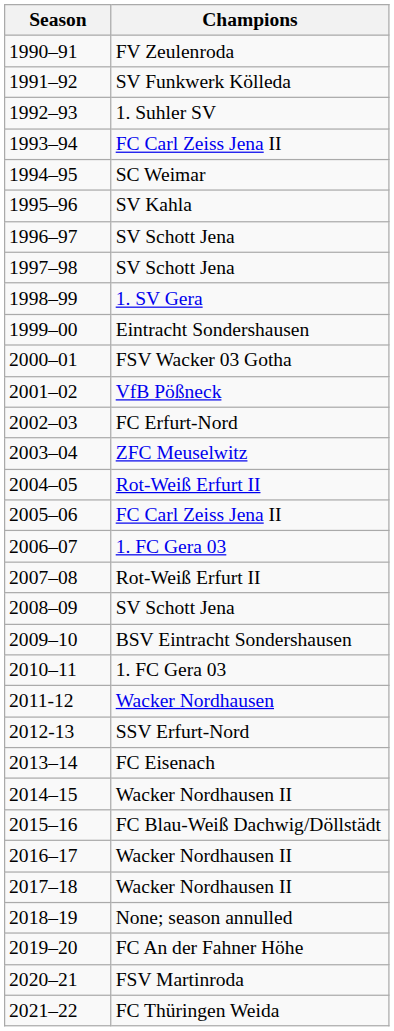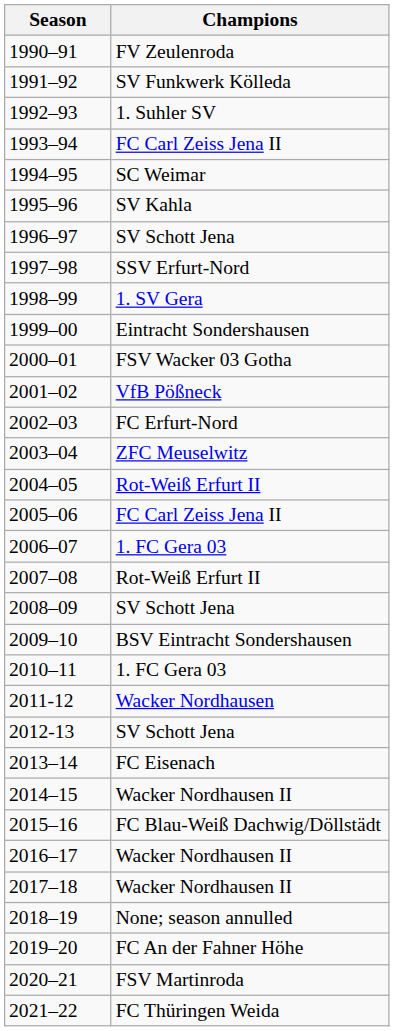 <table class="wikitable">
 <tr align="center" bgcolor="#dfdfdf">
 <th width="80">Season</th>
 <th width="220">Champions</th>
 </tr>
 <tr>
 <td>1990–91</td>
 <td>FV Zeulenroda</td>
 </tr>
 <tr>
 <td>1991–92</td>
 <td>SV Funkwerk Kölleda</td>
 </tr>
 <tr>
 <td>1992–93</td>
 <td>1. Suhler SV</td>
 </tr>
 <tr>
 <td>1993–94</td>
 <td><a href='#'>FC Carl Zeiss Jena</a> II</td>
 </tr>
 <tr>
 <td>1994–95</td>
 <td>SC Weimar</td>
 </tr>
 <tr>
 <td>1995–96</td>
 <td>SV Kahla</td>
 </tr>
 <tr>
 <td>1996–97</td>
 <td>SV Schott Jena</td>
 </tr>
 <tr>
 <td>1997–98</td>
-<td>SV Schott Jena</td>
+<td>SSV Erfurt-Nord</td>
 </tr>
 <tr>
 <td>1998–99</td>
 <td><a href='#'>1. SV Gera</a></td>
 </tr>
 <tr>
 <td>1999–00</td>
 <td>Eintracht Sondershausen</td>
 </tr>
 <tr>
 <td>2000–01</td>
 <td>FSV Wacker 03 Gotha</td>
 </tr>
 <tr>
 <td>2001–02</td>
 <td><a href='#'>VfB Pößneck</a></td>
 </tr>
 <tr>
 <td>2002–03</td>
 <td>FC Erfurt-Nord</td>
 </tr>
 <tr>
 <td>2003–04</td>
 <td><a href='#'>ZFC Meuselwitz</a></td>
 </tr>
 <tr>
 <td>2004–05</td>
 <td><a href='#'>Rot-Weiß Erfurt II</a></td>
 </tr>
 <tr>
 <td>2005–06</td>
 <td><a href='#'>FC Carl Zeiss Jena</a> II</td>
 </tr>
 <tr>
 <td>2006–07</td>
 <td><a href='#'>1. FC Gera 03</a></td>
 </tr>
 <tr>
 <td>2007–08</td>
 <td>Rot-Weiß Erfurt II</td>
 </tr>
 <tr>
 <td>2008–09</td>
 <td>SV Schott Jena</td>
 </tr>
 <tr>
 <td>2009–10</td>
 <td>BSV Eintracht Sondershausen</td>
 </tr>
 <tr>
 <td>2010–11</td>
 <td>1. FC Gera 03</td>
 </tr>
 <tr>
 <td>2011-12</td>
 <td><a href='#'>Wacker Nordhausen</a></td>
 </tr>
 <tr>
 <td>2012-13</td>
-<td>SSV Erfurt-Nord</td>
+<td>SV Schott Jena</td>
 </tr>
 <tr>
 <td>2013–14</td>
 <td>FC Eisenach</td>
 </tr>
 <tr>
 <td>2014–15</td>
 <td>Wacker Nordhausen II </td>
 </tr>
 <tr>
 <td>2015–16</td>
 <td>FC Blau-Weiß Dachwig/Döllstädt </td>
 </tr>
 <tr>
 <td>2016–17</td>
 <td>Wacker Nordhausen II </td>
 </tr>
 <tr>
 <td>2017–18</td>
 <td>Wacker Nordhausen II</td>
 </tr>
 <tr>
 <td>2018–19</td>
 <td>None; season annulled</td>
 </tr>
 <tr>
 <td>2019–20</td>
 <td>FC An der Fahner Höhe</td>
 </tr>
 <tr>
 <td>2020–21</td>
 <td>FSV Martinroda</td>
 </tr>
 <tr>
 <td>2021–22</td>
 <td>FC Thüringen Weida </td>
 </tr>
 </table>
